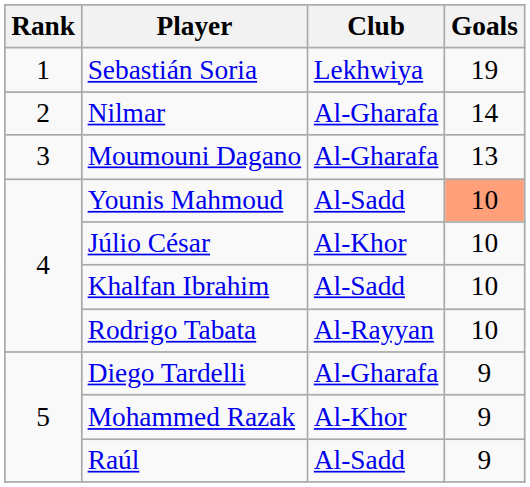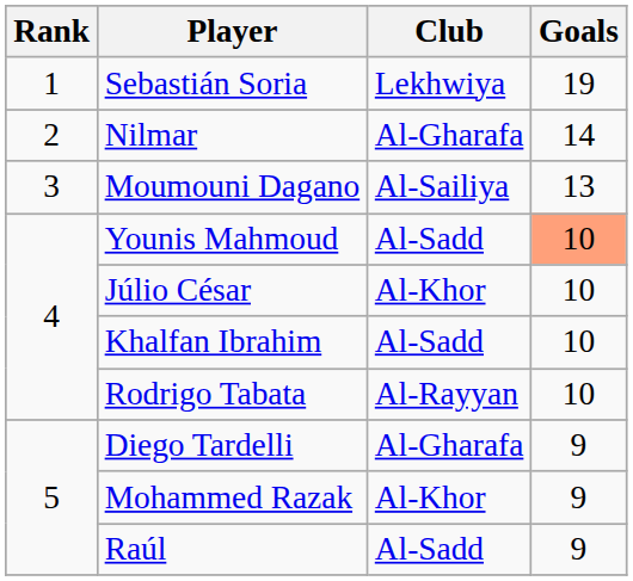 <table class="wikitable" style="text-align:center">
 <tr>
 <th>Rank</th>
 <th>Player</th>
 <th>Club</th>
 <th>Goals</th>
 </tr>
 <tr>
 <td>1</td>
 <td align="left"> <a href='#'>Sebastián Soria</a></td>
 <td align="left"><a href='#'>Lekhwiya</a></td>
 <td>19</td>
 </tr>
 <tr>
 <td>2</td>
 <td align="left"> <a href='#'>Nilmar</a></td>
 <td align="left"><a href='#'>Al-Gharafa</a></td>
 <td>14</td>
 </tr>
 <tr>
 <td>3</td>
 <td align="left"> <a href='#'>Moumouni Dagano</a></td>
-<td align="left"><a href='#'>Al-Gharafa</a></td>
+<td align="left"><a href='#'>Al-Sailiya</a></td>
 <td>13</td>
 </tr>
 <tr>
 <td rowspan="4">4</td>
 <td align="left"> <a href='#'>Younis Mahmoud</a></td>
 <td align="left"><a href='#'>Al-Sadd</a></td>
 <td style="background: lightsalmon;">10</td>
 </tr>
 <tr>
 <td align="left"> <a href='#'>Júlio César</a></td>
 <td align="left"><a href='#'>Al-Khor</a></td>
 <td>10</td>
 </tr>
 <tr>
 <td align="left"> <a href='#'>Khalfan Ibrahim</a></td>
 <td align="left"><a href='#'>Al-Sadd</a></td>
 <td>10</td>
 </tr>
 <tr>
 <td align="left"> <a href='#'>Rodrigo Tabata</a></td>
 <td align="left"><a href='#'>Al-Rayyan</a></td>
 <td>10</td>
 </tr>
 <tr>
 <td rowspan="3">5</td>
 <td align="left"> <a href='#'>Diego Tardelli</a></td>
 <td align="left"><a href='#'>Al-Gharafa</a></td>
 <td>9</td>
 </tr>
 <tr>
 <td align="left"> <a href='#'>Mohammed Razak</a></td>
 <td align="left"><a href='#'>Al-Khor</a></td>
 <td>9</td>
 </tr>
 <tr>
 <td align="left"> <a href='#'>Raúl</a></td>
 <td align="left"><a href='#'>Al-Sadd</a></td>
 <td>9</td>
 </tr>
 </table>
